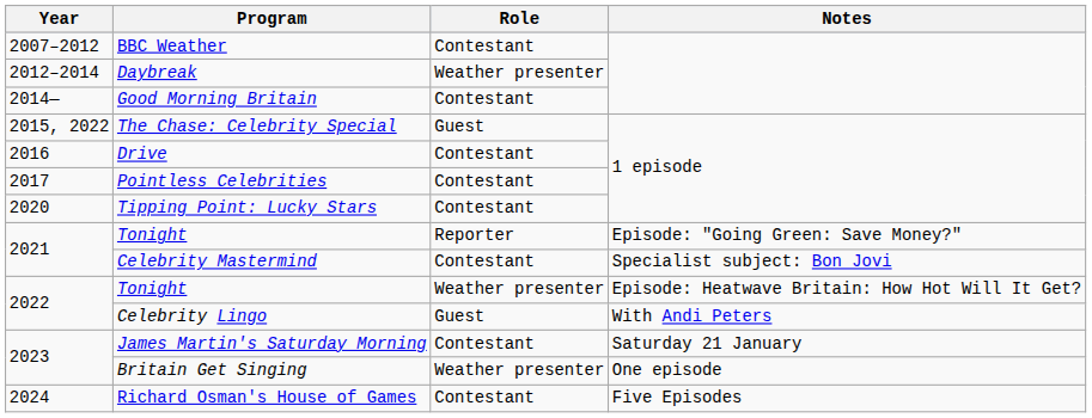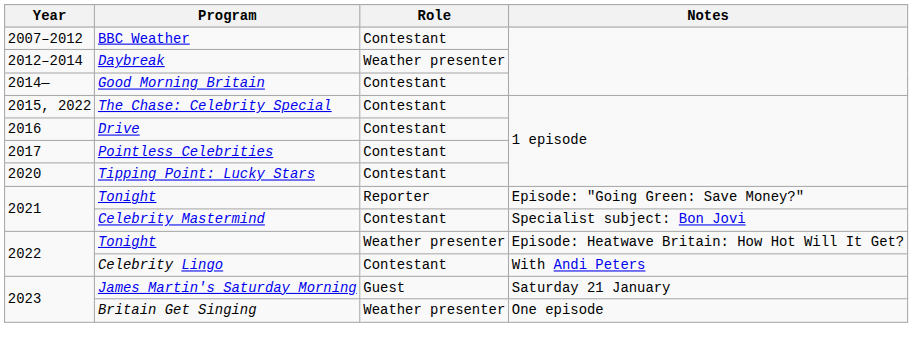 <table class="wikitable">
 <tr style="background:#b0c4de; text-align:center;">
 <th>Year</th>
 <th>Program</th>
 <th>Role</th>
 <th>Notes</th>
 </tr>
 <tr>
 <td>2007–2012</td>
 <td><a href='#'>BBC Weather</a></td>
 <td>Contestant</td>
 <td rowspan=3></td>
 </tr>
 <tr>
 <td>2012–2014</td>
 <td><em><a href='#'>Daybreak</a></em></td>
 <td>Weather presenter</td>
 </tr>
 <tr>
 <td>2014—</td>
 <td><em><a href='#'>Good Morning Britain</a></em></td>
 <td>Contestant</td>
 </tr>
 <tr>
 <td>2015, 2022</td>
 <td><em><a href='#'>The Chase: Celebrity Special</a></em></td>
-<td>Guest</td>
+<td>Contestant</td>
 <td rowspan=4>1 episode</td>
 </tr>
 <tr>
 <td>2016</td>
 <td><em><a href='#'>Drive</a></em></td>
 <td>Contestant</td>
 </tr>
 <tr>
 <td>2017</td>
 <td><em><a href='#'>Pointless Celebrities</a></em></td>
 <td>Contestant</td>
 </tr>
 <tr>
 <td>2020</td>
 <td><em><a href='#'>Tipping Point: Lucky Stars</a></em></td>
 <td>Contestant</td>
 </tr>
 <tr>
 <td rowspan="2">2021</td>
 <td><em><a href='#'>Tonight</a></em></td>
 <td>Reporter</td>
 <td>Episode: "Going Green: Save Money?"</td>
 </tr>
 <tr>
 <td><em><a href='#'>Celebrity Mastermind</a></em></td>
 <td>Contestant</td>
 <td>Specialist subject: <a href='#'>Bon Jovi</a></td>
 </tr>
 <tr>
 <td rowspan="2">2022</td>
 <td><em><a href='#'>Tonight</a></em></td>
 <td>Weather presenter</td>
 <td>Episode: Heatwave Britain: How Hot Will It Get?</td>
 </tr>
 <tr>
 <td><em>Celebrity <a href='#'>Lingo</a></em></td>
-<td>Guest</td>
+<td>Contestant</td>
 <td>With <a href='#'>Andi Peters</a></td>
 </tr>
 <tr>
 <td rowspan="2">2023</td>
 <td><em><a href='#'>James Martin's Saturday Morning</a></em></td>
-<td>Contestant</td>
+<td>Guest</td>
 <td>Saturday 21 January</td>
 </tr>
 <tr>
 <td><em>Britain Get Singing</em></td>
 <td>Weather presenter</td>
 <td>One episode</td>
 </tr>
-<tr>
-<td>2024</td>
-<td><a href='#'>Richard Osman's House of Games</a></td>
-<td>Contestant</td>
-<td>Five Episodes</td>
-</tr>
 </table>
